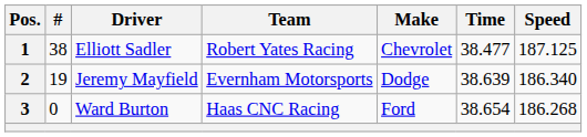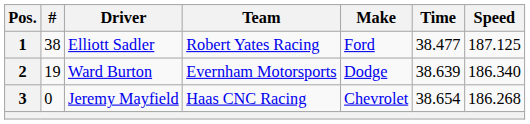 <table class="wikitable" style="font-size:95%">
 <tr>
 <th>Pos.</th>
 <th>#</th>
 <th>Driver</th>
 <th>Team</th>
 <th>Make</th>
 <th>Time</th>
 <th>Speed</th>
 </tr>
 <tr>
 <th>1</th>
 <td>38</td>
 <td><a href='#'>Elliott Sadler</a></td>
 <td><a href='#'>Robert Yates Racing</a></td>
-<td><a href='#'>Chevrolet</a></td>
+<td><a href='#'>Ford</a></td>
 <td>38.477</td>
 <td>187.125</td>
 </tr>
 <tr>
 <th>2</th>
 <td>19</td>
-<td><a href='#'>Jeremy Mayfield</a></td>
+<td><a href='#'>Ward Burton</a></td>
 <td><a href='#'>Evernham Motorsports</a></td>
 <td><a href='#'>Dodge</a></td>
 <td>38.639</td>
 <td>186.340</td>
 </tr>
 <tr>
 <th>3</th>
 <td>0</td>
-<td><a href='#'>Ward Burton</a></td>
+<td><a href='#'>Jeremy Mayfield</a></td>
 <td><a href='#'>Haas CNC Racing</a></td>
-<td><a href='#'>Ford</a></td>
+<td><a href='#'>Chevrolet</a></td>
 <td>38.654</td>
 <td>186.268</td>
 </tr>
 <tr>
 <th colspan="7"></th>
 </tr>
 </table>
